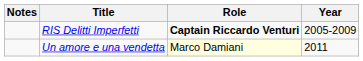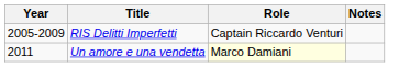 <table class="wikitable sortable">
 <tr>
-<th class="unsortable">Notes</th>
+<th>Year</th>
 <th>Title</th>
 <th>Role</th>
-<th>Year</th>
+<th class="unsortable">Notes</th>
 </tr>
 <tr>
+<td>2005-2009</td>
+<td><em><a href='#'>RIS Delitti Imperfetti</a></em></td>
+<td>Captain Riccardo Venturi</td>
 <td></td>
-<td><em><a href='#'>RIS Delitti Imperfetti</a></em></td>
-<td><strong>Captain Riccardo Venturi</strong></td>
-<td>2005-2009</td>
 </tr>
 <tr>
-<td></td>
+<td>2011</td>
 <td><em><a href='#'>Un amore e una vendetta</a></em></td>
 <td style="background: lightyellow;">Marco Damiani</td>
-<td>2011</td>
+<td></td>
 </tr>
 </table>
